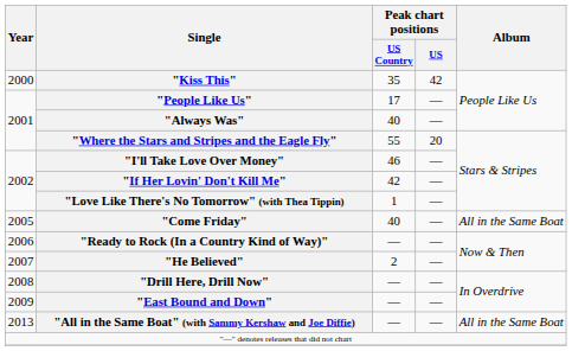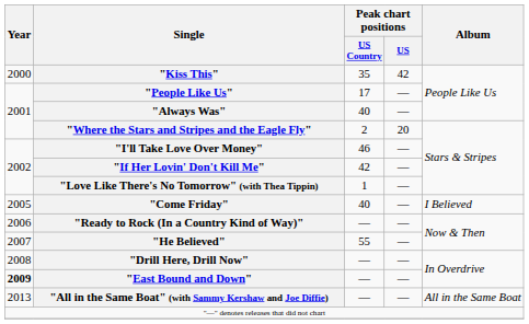 <table class="wikitable plainrowheaders" style="text-align:center;">
 <tr>
 <th rowspan="2">Year</th>
 <th rowspan="2" style="width:26em;">Single</th>
 <th colspan="2">Peak chart<br>positions</th>
 <th rowspan="2">Album</th>
 </tr>
 <tr style="font-size:smaller;">
 <th width="45"><a href='#'>US Country</a><br></th>
 <th width="45"><a href='#'>US</a><br></th>
 </tr>
 <tr>
 <td>2000</td>
 <th scope="row">"<a href='#'>Kiss This</a>"</th>
 <td>35</td>
 <td>42</td>
 <td align="left" rowspan="3"><em>People Like Us</em></td>
 </tr>
 <tr>
 <td rowspan="3">2001</td>
 <th scope="row">"<a href='#'>People Like Us</a>"</th>
 <td>17</td>
 <td>—</td>
 </tr>
 <tr>
 <th scope="row">"Always Was"</th>
 <td>40</td>
 <td>—</td>
 </tr>
 <tr>
 <th scope="row">"<a href='#'>Where the Stars and Stripes and the Eagle Fly</a>"</th>
-<td>55</td>
+<td>2</td>
 <td>20</td>
 <td align="left" rowspan="4"><em>Stars & Stripes</em></td>
 </tr>
 <tr>
 <td rowspan="3">2002</td>
 <th scope="row">"I'll Take Love Over Money"</th>
 <td>46</td>
 <td>—</td>
 </tr>
 <tr>
 <th scope="row">"<a href='#'>If Her Lovin' Don't Kill Me</a>"</th>
 <td>42</td>
 <td>—</td>
 </tr>
 <tr>
 <th scope="row">"Love Like There's No Tomorrow" <small>(with Thea Tippin)</small></th>
 <td>1</td>
 <td>—</td>
 </tr>
 <tr>
 <td>2005</td>
 <th scope="row">"Come Friday"</th>
 <td>40</td>
 <td>—</td>
-<td><em>All in the Same Boat</em></td>
+<td align="left"><em>I Believed</em></td>
 </tr>
 <tr>
 <td>2006</td>
 <th scope="row">"Ready to Rock (In a Country Kind of Way)"</th>
 <td>—</td>
 <td>—</td>
 <td align="left" rowspan="2"><em>Now & Then</em></td>
 </tr>
 <tr>
 <td>2007</td>
 <th scope="row">"He Believed"</th>
-<td>2</td>
+<td>55</td>
 <td>—</td>
 </tr>
 <tr>
 <td>2008</td>
 <th scope="row">"Drill Here, Drill Now"</th>
 <td>—</td>
 <td>—</td>
 <td align="left" rowspan="2"><em>In Overdrive</em></td>
 </tr>
 <tr>
-<td>2009</td>
+<td><strong>2009</strong></td>
 <th scope="row">"<a href='#'>East Bound and Down</a>"</th>
 <td>—</td>
 <td>—</td>
 </tr>
 <tr>
 <td>2013</td>
 <th scope="row">"All in the Same Boat" <small>(with <a href='#'>Sammy Kershaw</a> and <a href='#'>Joe Diffie</a>)</small></th>
 <td>—</td>
 <td>—</td>
 <td><em>All in the Same Boat</em></td>
 </tr>
 <tr>
 <td colspan="10" style="font-size:8pt">"—" denotes releases that did not chart</td>
 </tr>
 <tr>
 </tr>
 </table>
